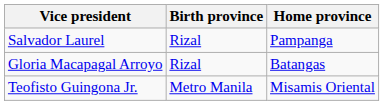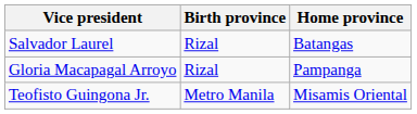 <table class="sortable wikitable">
 <tr>
 <th>Vice president</th>
 <th>Birth province</th>
 <th>Home province</th>
 </tr>
 <tr>
 <td><a href='#'>Salvador Laurel</a></td>
 <td><a href='#'>Rizal</a></td>
-<td><a href='#'>Pampanga</a></td>
+<td><a href='#'>Batangas</a></td>
 </tr>
 <tr>
 <td><a href='#'>Gloria Macapagal Arroyo</a></td>
 <td><a href='#'>Rizal</a></td>
-<td><a href='#'>Batangas</a></td>
+<td><a href='#'>Pampanga</a></td>
 </tr>
 <tr>
 <td><a href='#'>Teofisto Guingona Jr.</a></td>
 <td><a href='#'>Metro Manila</a></td>
 <td><a href='#'>Misamis Oriental</a></td>
 </tr>
 </table>
